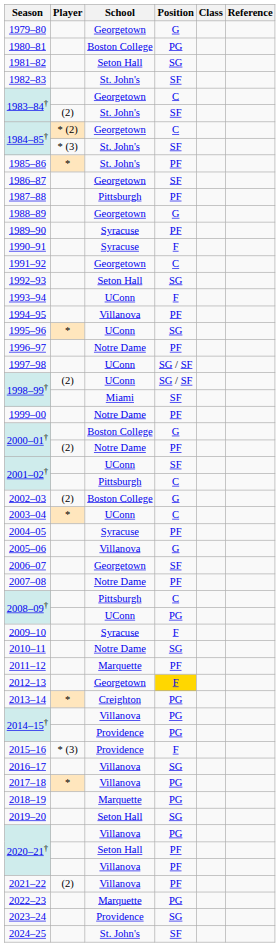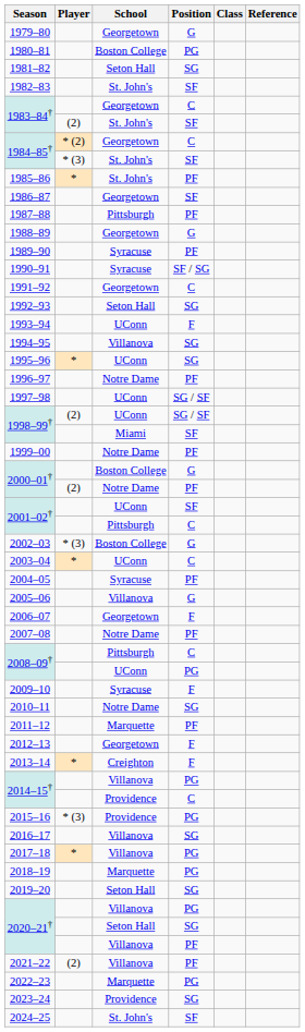 <table class="wikitable sortable">
 <tr>
 <th>Season</th>
 <th>Player</th>
 <th>School</th>
 <th>Position</th>
 <th>Class</th>
 <th class="unsortable">Reference</th>
 </tr>
 <tr align=center>
 <td><a href='#'>1979–80</a></td>
 <td></td>
 <td><a href='#'>Georgetown</a></td>
 <td><a href='#'>G</a></td>
 <td></td>
 <td></td>
 </tr>
 <tr align=center>
 <td><a href='#'>1980–81</a></td>
 <td></td>
 <td><a href='#'>Boston College</a></td>
 <td><a href='#'>PG</a></td>
 <td></td>
 <td></td>
 </tr>
 <tr align=center>
 <td><a href='#'>1981–82</a></td>
 <td></td>
 <td><a href='#'>Seton Hall</a></td>
 <td><a href='#'>SG</a></td>
 <td></td>
 <td></td>
 </tr>
 <tr align=center>
 <td><a href='#'>1982–83</a></td>
 <td></td>
 <td><a href='#'>St. John's</a></td>
 <td><a href='#'>SF</a></td>
 <td></td>
 <td></td>
 </tr>
 <tr align=center>
 <td style="background-color:#CFECEC;" rowspan=2><a href='#'>1983–84</a><sup>†</sup></td>
 <td></td>
 <td><a href='#'>Georgetown</a></td>
 <td><a href='#'>C</a></td>
 <td></td>
 <td></td>
 </tr>
 <tr align=center>
 <td> (2)</td>
 <td><a href='#'>St. John's</a></td>
 <td><a href='#'>SF</a></td>
 <td></td>
 <td></td>
 </tr>
 <tr align=center>
 <td style="background-color:#CFECEC;" rowspan=2><a href='#'>1984–85</a><sup>†</sup></td>
 <td style="background-color:#FFE6BD;">* (2)</td>
 <td><a href='#'>Georgetown</a></td>
 <td><a href='#'>C</a></td>
 <td></td>
 <td></td>
 </tr>
 <tr align=center>
 <td>* (3)</td>
 <td><a href='#'>St. John's</a></td>
 <td><a href='#'>SF</a></td>
 <td></td>
 <td></td>
 </tr>
 <tr align=center>
 <td><a href='#'>1985–86</a></td>
 <td style="background-color:#FFE6BD;">*</td>
 <td><a href='#'>St. John's</a></td>
 <td><a href='#'>PF</a></td>
 <td></td>
 <td></td>
 </tr>
 <tr align=center>
 <td><a href='#'>1986–87</a></td>
 <td></td>
 <td><a href='#'>Georgetown</a></td>
 <td><a href='#'>SF</a></td>
 <td></td>
 <td></td>
 </tr>
 <tr align=center>
 <td><a href='#'>1987–88</a></td>
 <td></td>
 <td><a href='#'>Pittsburgh</a></td>
 <td><a href='#'>PF</a></td>
 <td></td>
 <td></td>
 </tr>
 <tr align=center>
 <td><a href='#'>1988–89</a></td>
 <td></td>
 <td><a href='#'>Georgetown</a></td>
 <td><a href='#'>G</a></td>
 <td></td>
 <td></td>
 </tr>
 <tr align=center>
 <td><a href='#'>1989–90</a></td>
 <td></td>
 <td><a href='#'>Syracuse</a></td>
 <td><a href='#'>PF</a></td>
 <td></td>
 <td></td>
 </tr>
 <tr align=center>
 <td><a href='#'>1990–91</a></td>
 <td></td>
 <td><a href='#'>Syracuse</a></td>
-<td><a href='#'>F</a></td>
+<td><a href='#'>SF</a> / <a href='#'>SG</a></td>
 <td></td>
 <td></td>
 </tr>
 <tr align=center>
 <td><a href='#'>1991–92</a></td>
 <td></td>
 <td><a href='#'>Georgetown</a></td>
 <td><a href='#'>C</a></td>
 <td></td>
 <td></td>
 </tr>
 <tr align=center>
 <td><a href='#'>1992–93</a></td>
 <td></td>
 <td><a href='#'>Seton Hall</a></td>
 <td><a href='#'>SG</a></td>
 <td></td>
 <td></td>
 </tr>
 <tr align=center>
 <td><a href='#'>1993–94</a></td>
 <td></td>
 <td><a href='#'>UConn</a></td>
 <td><a href='#'>F</a></td>
 <td></td>
 <td></td>
 </tr>
 <tr align=center>
 <td><a href='#'>1994–95</a></td>
 <td></td>
 <td><a href='#'>Villanova</a></td>
-<td><a href='#'>PF</a></td>
+<td><a href='#'>SG</a></td>
 <td></td>
 <td></td>
 </tr>
 <tr align=center>
 <td><a href='#'>1995–96</a></td>
 <td style="background-color:#FFE6BD;">*</td>
 <td><a href='#'>UConn</a></td>
 <td><a href='#'>SG</a></td>
 <td></td>
 <td></td>
 </tr>
 <tr align=center>
 <td><a href='#'>1996–97</a></td>
 <td></td>
 <td><a href='#'>Notre Dame</a></td>
 <td><a href='#'>PF</a></td>
 <td></td>
 <td></td>
 </tr>
 <tr align=center>
 <td><a href='#'>1997–98</a></td>
 <td></td>
 <td><a href='#'>UConn</a></td>
 <td><a href='#'>SG</a> / <a href='#'>SF</a></td>
 <td></td>
 <td></td>
 </tr>
 <tr align=center>
 <td style="background-color:#CFECEC;" rowspan=2><a href='#'>1998–99</a><sup>†</sup></td>
 <td> (2)</td>
 <td><a href='#'>UConn</a></td>
 <td><a href='#'>SG</a> / <a href='#'>SF</a></td>
 <td></td>
 <td></td>
 </tr>
 <tr align=center>
 <td></td>
 <td><a href='#'>Miami</a></td>
 <td><a href='#'>SF</a></td>
 <td></td>
 <td></td>
 </tr>
 <tr align=center>
 <td><a href='#'>1999–00</a></td>
 <td></td>
 <td><a href='#'>Notre Dame</a></td>
 <td><a href='#'>PF</a></td>
 <td></td>
 <td></td>
 </tr>
 <tr align=center>
 <td style="background-color:#CFECEC;" rowspan=2><a href='#'>2000–01</a><sup>†</sup></td>
 <td></td>
 <td><a href='#'>Boston College</a></td>
 <td><a href='#'>G</a></td>
 <td></td>
 <td></td>
 </tr>
 <tr align=center>
 <td> (2)</td>
 <td><a href='#'>Notre Dame</a></td>
 <td><a href='#'>PF</a></td>
 <td></td>
 <td></td>
 </tr>
 <tr align=center>
 <td style="background-color:#CFECEC;" rowspan=2><a href='#'>2001–02</a><sup>†</sup></td>
 <td></td>
 <td><a href='#'>UConn</a></td>
 <td><a href='#'>SF</a></td>
 <td></td>
 <td></td>
 </tr>
 <tr align=center>
 <td></td>
 <td><a href='#'>Pittsburgh</a></td>
 <td><a href='#'>C</a></td>
 <td></td>
 <td></td>
 </tr>
 <tr align=center>
 <td><a href='#'>2002–03</a></td>
-<td> (2)</td>
+<td>* (3)</td>
 <td><a href='#'>Boston College</a></td>
 <td><a href='#'>G</a></td>
 <td></td>
 <td></td>
 </tr>
 <tr align=center>
 <td><a href='#'>2003–04</a></td>
 <td style="background-color:#FFE6BD;">*</td>
 <td><a href='#'>UConn</a></td>
 <td><a href='#'>C</a></td>
 <td></td>
 <td></td>
 </tr>
 <tr align=center>
 <td><a href='#'>2004–05</a></td>
 <td></td>
 <td><a href='#'>Syracuse</a></td>
 <td><a href='#'>PF</a></td>
 <td></td>
 <td></td>
 </tr>
 <tr align=center>
 <td><a href='#'>2005–06</a></td>
 <td></td>
 <td><a href='#'>Villanova</a></td>
 <td><a href='#'>G</a></td>
 <td></td>
 <td></td>
 </tr>
 <tr align=center>
 <td><a href='#'>2006–07</a></td>
 <td></td>
 <td><a href='#'>Georgetown</a></td>
-<td><a href='#'>SF</a></td>
+<td><a href='#'>F</a></td>
 <td></td>
 <td></td>
 </tr>
 <tr align=center>
 <td><a href='#'>2007–08</a></td>
 <td></td>
 <td><a href='#'>Notre Dame</a></td>
 <td><a href='#'>PF</a></td>
 <td></td>
 <td></td>
 </tr>
 <tr align=center>
 <td style="background-color:#CFECEC;" rowspan=2><a href='#'>2008–09</a><sup>†</sup></td>
 <td></td>
 <td><a href='#'>Pittsburgh</a></td>
 <td><a href='#'>C</a></td>
 <td></td>
 <td></td>
 </tr>
 <tr align=center>
 <td></td>
 <td><a href='#'>UConn</a></td>
 <td><a href='#'>PG</a></td>
 <td></td>
 <td></td>
 </tr>
 <tr align=center>
 <td><a href='#'>2009–10</a></td>
 <td></td>
 <td><a href='#'>Syracuse</a></td>
 <td><a href='#'>F</a></td>
 <td></td>
 <td></td>
 </tr>
 <tr align=center>
 <td><a href='#'>2010–11</a></td>
 <td></td>
 <td><a href='#'>Notre Dame</a></td>
 <td><a href='#'>SG</a></td>
 <td></td>
 <td></td>
 </tr>
 <tr align=center>
 <td><a href='#'>2011–12</a></td>
 <td></td>
 <td><a href='#'>Marquette</a></td>
 <td><a href='#'>PF</a></td>
 <td></td>
 <td></td>
 </tr>
 <tr align=center>
 <td><a href='#'>2012–13</a></td>
 <td></td>
 <td><a href='#'>Georgetown</a></td>
-<td style="background: gold;"><a href='#'>F</a></td>
+<td><a href='#'>F</a></td>
 <td></td>
 <td></td>
 </tr>
 <tr align=center>
 <td><a href='#'>2013–14</a></td>
 <td style="background-color:#FFE6BD;">*</td>
 <td><a href='#'>Creighton</a></td>
-<td><a href='#'>PG</a></td>
+<td><a href='#'>F</a></td>
 <td></td>
 <td></td>
 </tr>
 <tr align=center>
 <td style="background-color:#CFECEC;" rowspan=2><a href='#'>2014–15</a><sup>†</sup></td>
 <td></td>
 <td><a href='#'>Villanova</a></td>
 <td><a href='#'>PG</a></td>
 <td></td>
 <td></td>
 </tr>
 <tr align=center>
 <td></td>
 <td><a href='#'>Providence</a></td>
-<td><a href='#'>PG</a></td>
+<td><a href='#'>C</a></td>
 <td></td>
 <td></td>
 </tr>
 <tr align=center>
 <td><a href='#'>2015–16</a></td>
 <td>* (3)</td>
 <td><a href='#'>Providence</a></td>
-<td><a href='#'>F</a></td>
+<td><a href='#'>PG</a></td>
 <td></td>
 <td></td>
 </tr>
 <tr align=center>
 <td><a href='#'>2016–17</a></td>
 <td></td>
 <td><a href='#'>Villanova</a></td>
 <td><a href='#'>SG</a></td>
 <td></td>
 <td></td>
 </tr>
 <tr align=center>
 <td><a href='#'>2017–18</a></td>
 <td style="background-color:#FFE6BD;">*</td>
 <td><a href='#'>Villanova</a></td>
 <td><a href='#'>PG</a></td>
 <td></td>
 <td></td>
 </tr>
 <tr align=center>
 <td><a href='#'>2018–19</a></td>
 <td></td>
 <td><a href='#'>Marquette</a></td>
 <td><a href='#'>PG</a></td>
 <td></td>
 <td></td>
 </tr>
 <tr align=center>
 <td><a href='#'>2019–20</a></td>
 <td></td>
 <td><a href='#'>Seton Hall</a></td>
 <td><a href='#'>SG</a></td>
 <td></td>
 <td></td>
 </tr>
 <tr align=center>
 <td style="background-color:#CFECEC;" rowspan=3><a href='#'>2020–21</a><sup>†</sup></td>
 <td></td>
 <td><a href='#'>Villanova</a></td>
 <td><a href='#'>PG</a></td>
 <td></td>
 <td></td>
 </tr>
 <tr align=center>
 <td></td>
 <td><a href='#'>Seton Hall</a></td>
-<td><a href='#'>PF</a></td>
+<td><a href='#'>SG</a></td>
 <td></td>
 <td></td>
 </tr>
 <tr align=center>
 <td></td>
 <td><a href='#'>Villanova</a></td>
 <td><a href='#'>PF</a></td>
 <td></td>
 <td></td>
 </tr>
 <tr align=center>
 <td><a href='#'>2021–22</a></td>
 <td> (2)</td>
 <td><a href='#'>Villanova</a></td>
 <td><a href='#'>PF</a></td>
 <td></td>
 <td></td>
 </tr>
 <tr align=center>
 <td><a href='#'>2022–23</a></td>
 <td></td>
 <td><a href='#'>Marquette</a></td>
 <td><a href='#'>PG</a></td>
 <td></td>
 <td></td>
 </tr>
 <tr align=center>
 <td><a href='#'>2023–24</a></td>
 <td></td>
 <td><a href='#'>Providence</a></td>
 <td><a href='#'>SG</a></td>
 <td></td>
 <td></td>
 </tr>
 <tr align=center>
 <td><a href='#'>2024–25</a></td>
 <td></td>
 <td><a href='#'>St. John's</a></td>
 <td><a href='#'>SF</a></td>
 <td></td>
 <td></td>
 </tr>
 </table>
